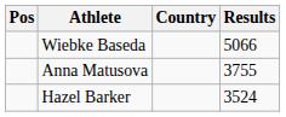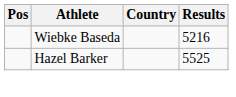 <table class="wikitable">
 <tr>
 <th>Pos</th>
 <th>Athlete</th>
 <th>Country</th>
 <th>Results</th>
 </tr>
 <tr>
 <td align="center"></td>
 <td>Wiebke Baseda</td>
 <td></td>
-<td>5066</td>
-</tr>
-<tr>
-<td align="center"></td>
-<td>Anna Matusova</td>
-<td></td>
-<td>3755</td>
+<td>5216</td>
 </tr>
 <tr>
 <td align="center"></td>
 <td>Hazel Barker</td>
 <td></td>
-<td>3524</td>
+<td>5525</td>
 </tr>
 </table>
